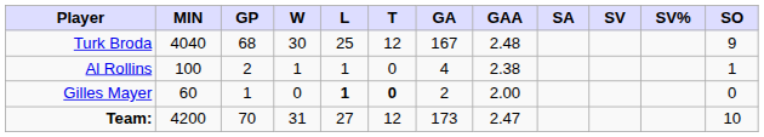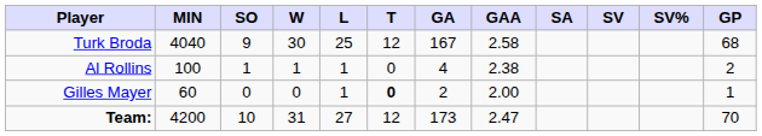 <table style="width:60%;" class="wikitable sortable">
 <tr>
 <th style="background:#ddf; width:10%;">Player</th>
 <th style="width:3%; background:#ddf;">MIN</th>
-<th style="width:3%; background:#ddf;">GP</th>
+<th style="width:3%; background:#ddf;">SO</th>
 <th style="width:3%; background:#ddf;">W</th>
 <th style="width:3%; background:#ddf;">L</th>
 <th style="width:3%; background:#ddf;">T</th>
 <th style="width:3%; background:#ddf;">GA</th>
 <th style="width:3%; background:#ddf;">GAA</th>
 <th style="width:3%; background:#ddf;">SA</th>
 <th style="width:3%; background:#ddf;">SV</th>
 <th style="width:3%; background:#ddf;">SV%</th>
-<th style="width:3%; background:#ddf;">SO</th>
+<th style="width:3%; background:#ddf;">GP</th>
 </tr>
 <tr style="text-align:center;">
 <td style="text-align:right;"><a href='#'>Turk Broda</a></td>
 <td>4040</td>
-<td>68</td>
+<td>9</td>
 <td>30</td>
 <td>25</td>
 <td>12</td>
 <td>167</td>
-<td>2.48</td>
+<td>2.58</td>
 <td></td>
 <td></td>
 <td></td>
-<td>9</td>
+<td>68</td>
 </tr>
 <tr style="text-align:center;">
 <td style="text-align:right;"><a href='#'>Al Rollins</a></td>
 <td>100</td>
-<td>2</td>
+<td>1</td>
 <td>1</td>
 <td>1</td>
 <td>0</td>
 <td>4</td>
 <td>2.38</td>
 <td></td>
 <td></td>
 <td></td>
-<td>1</td>
+<td>2</td>
 </tr>
 <tr style="text-align:center;">
 <td style="text-align:right;"><a href='#'>Gilles Mayer</a></td>
 <td>60</td>
+<td>0</td>
+<td>0</td>
 <td>1</td>
-<td>0</td>
-<td><strong>1</strong></td>
 <td><strong>0</strong></td>
 <td>2</td>
 <td>2.00</td>
 <td></td>
 <td></td>
 <td></td>
-<td>0</td>
+<td>1</td>
 </tr>
 <tr style="text-align:center;">
 <td style="text-align:right;"><strong>Team:</strong></td>
 <td>4200</td>
-<td>70</td>
+<td>10</td>
 <td>31</td>
 <td>27</td>
 <td>12</td>
 <td>173</td>
 <td>2.47</td>
 <td></td>
 <td></td>
 <td></td>
-<td>10</td>
+<td>70</td>
 </tr>
 </table>
